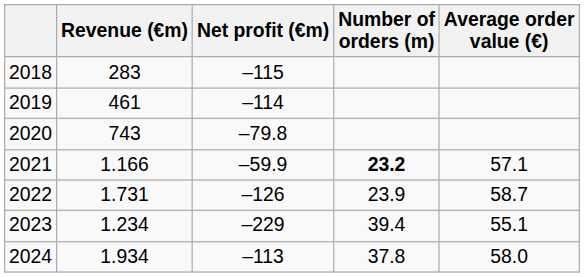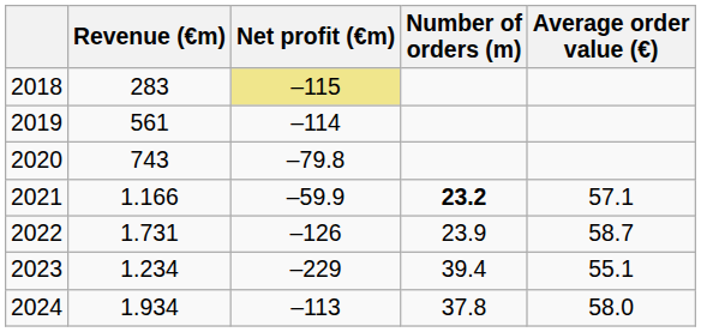 <table class="wikitable" style="text-align:center;">
 <tr>
 <th></th>
 <th>Revenue (€m)</th>
 <th>Net profit (€m)</th>
 <th>Number of<br>orders (m)</th>
 <th>Average order<br>value (€)</th>
 </tr>
 <tr>
 <td>2018</td>
 <td>283</td>
-<td>–115</td>
+<td style="background: khaki;">–115</td>
 <td></td>
 <td></td>
 </tr>
 <tr>
 <td>2019</td>
-<td>461</td>
+<td>561</td>
 <td>–114</td>
 <td></td>
 <td></td>
 </tr>
 <tr>
 <td>2020</td>
 <td>743</td>
 <td>–79.8</td>
 <td></td>
 <td></td>
 </tr>
 <tr>
 <td>2021</td>
 <td>1.166</td>
 <td>–59.9</td>
 <td><strong>23.2</strong></td>
 <td>57.1</td>
 </tr>
 <tr>
 <td>2022</td>
 <td>1.731</td>
 <td>–126</td>
 <td>23.9</td>
 <td>58.7</td>
 </tr>
 <tr>
 <td>2023</td>
 <td>1.234</td>
 <td>–229</td>
 <td>39.4</td>
 <td>55.1</td>
 </tr>
 <tr>
 <td>2024</td>
 <td>1.934</td>
 <td>–113</td>
 <td>37.8</td>
 <td>58.0</td>
 </tr>
 </table>
